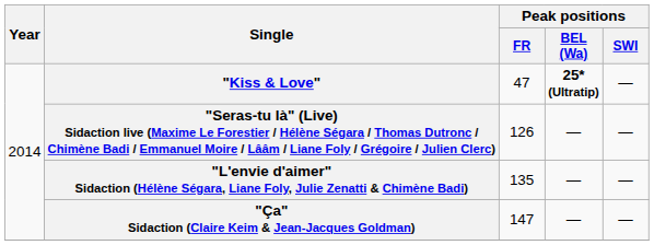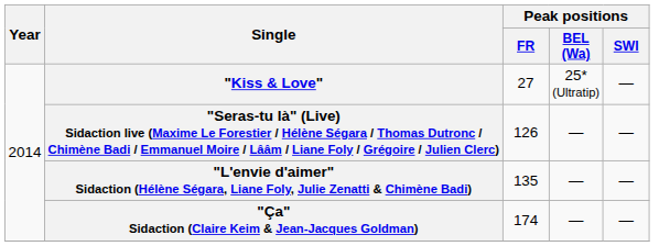 <table class="wikitable plainrowheaders" style="text-align:center;">
 <tr>
 <th rowspan="2">Year</th>
 <th rowspan="2">Single</th>
 <th colspan="4">Peak positions</th>
 </tr>
 <tr>
 <th scope="col" style="width:3em;font-size:90%;"><a href='#'>FR</a><br></th>
 <th scope="col" style="width:3em;font-size:90%;"><a href='#'>BEL <br>(Wa)</a><br></th>
 <th scope="col" style="width:3em;font-size:90%;"><a href='#'>SWI</a><br></th>
 </tr>
 <tr>
 <td rowspan="4">2014</td>
 <th scope="row">"<a href='#'>Kiss & Love</a>"</th>
-<td>47</td>
-<td><strong>25*<br><small>(Ultratip)</small></strong></td>
+<td>27</td>
+<td>25*<br><small>(Ultratip)</small></td>
 <td>—</td>
 </tr>
 <tr>
 <th scope="row">"Seras-tu là" (Live)<br><small>Sidaction live (<a href='#'>Maxime Le Forestier</a> / <a href='#'>Hélène Ségara</a> / <a href='#'>Thomas Dutronc</a> /<br> <a href='#'>Chimène Badi</a> / <a href='#'>Emmanuel Moire</a> / <a href='#'>Lââm</a> / <a href='#'>Liane Foly</a> / <a href='#'>Grégoire</a> / <a href='#'>Julien Clerc</a>)</small></th>
 <td>126</td>
 <td>—</td>
 <td>—</td>
 </tr>
 <tr>
 <th scope="row">"L'envie d'aimer" <br><small>Sidaction (<a href='#'>Hélène Ségara</a>, <a href='#'>Liane Foly</a>, <a href='#'>Julie Zenatti</a> & <a href='#'>Chimène Badi</a>)</small></th>
 <td>135</td>
 <td>—</td>
 <td>—</td>
 </tr>
 <tr>
 <th scope="row">"Ça" <br><small>Sidaction (<a href='#'>Claire Keim</a> & <a href='#'>Jean-Jacques Goldman</a>)</small></th>
-<td>147</td>
+<td>174</td>
 <td>—</td>
 <td>—</td>
 </tr>
 <tr>
 </tr>
 </table>
